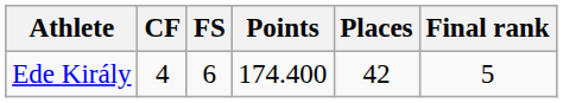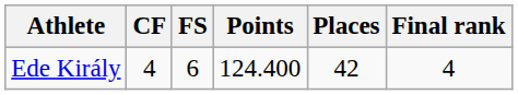 <table class="wikitable" border="1" style="font-size:90%">
 <tr>
 <th>Athlete</th>
 <th>CF</th>
 <th>FS</th>
 <th>Points</th>
 <th>Places</th>
 <th>Final rank</th>
 </tr>
 <tr align=center>
 <td align=left><a href='#'>Ede Király</a></td>
 <td>4</td>
 <td>6</td>
-<td>174.400</td>
+<td>124.400</td>
 <td>42</td>
-<td>5</td>
+<td>4</td>
 </tr>
 </table>
